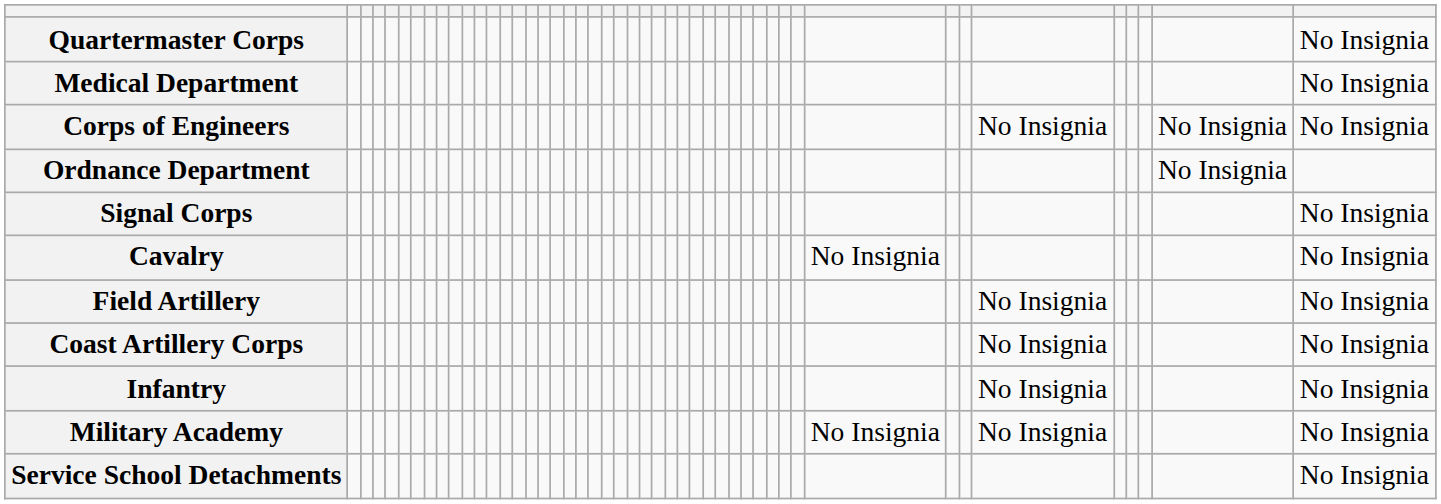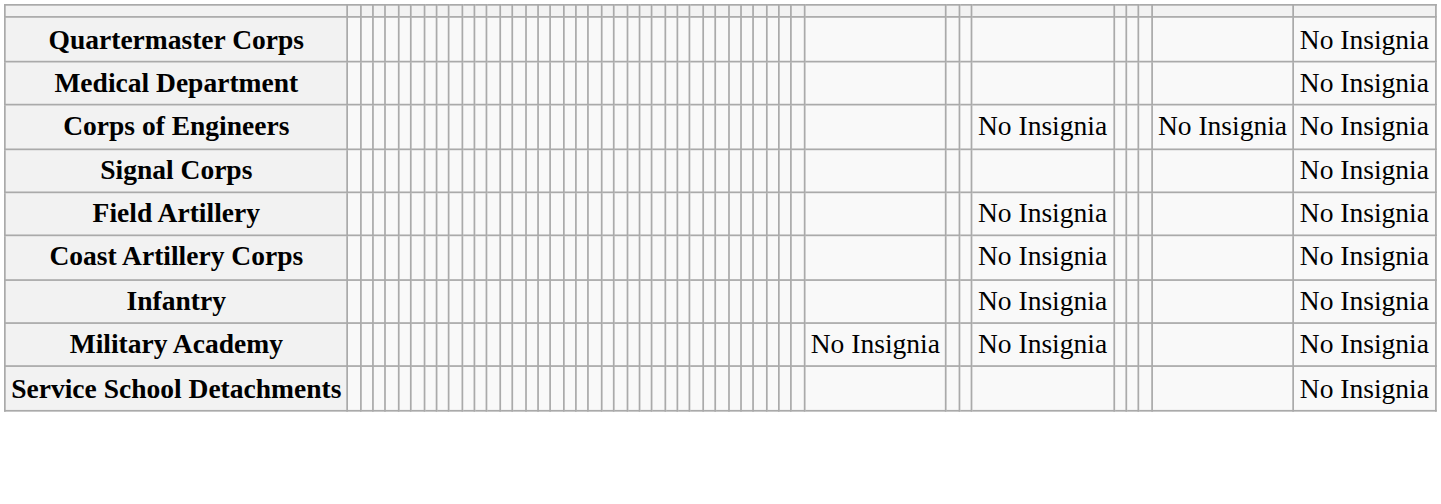 <table Class="wikitable">
 <tr style="text-align:center;">
 <th></th>
 <th><small></small></th>
 <th><small></small></th>
 <th><small></small></th>
 <th><small></small></th>
 <th><small></small></th>
 <th><small></small></th>
 <th><small></small></th>
 <th><small></small></th>
 <th><small></small></th>
 <th><small></small></th>
 <th><small></small></th>
 <th><small></small></th>
 <th><small></small></th>
 <th><small></small></th>
 <th><small></small></th>
 <th><small></small></th>
 <th><small></small></th>
 <th><small></small></th>
 <th><small></small></th>
 <th><small></small></th>
 <th><small></small></th>
 <th><small></small></th>
 <th><small></small></th>
 <th><small></small></th>
 <th><small></small></th>
 <th><small></small></th>
 <th><small></small></th>
 <th><small></small></th>
 <th><small></small></th>
 <th><small></small></th>
 <th><small></small></th>
 <th><small></small></th>
 <th><small></small></th>
 <th><small></small></th>
 <th><small></small></th>
 <th><small></small></th>
 <th><small></small></th>
 <th><small></small></th>
 <th><small></small></th>
 <th><small></small></th>
 <th><small></small></th>
 <th><small></small></th>
 <th><small></small></th>
 <th><small></small></th>
 <th><small></small></th>
 </tr>
 <tr>
 <th>Quartermaster Corps</th>
 <td></td>
 <td></td>
 <td></td>
 <td></td>
 <td></td>
 <td></td>
 <td></td>
 <td></td>
 <td></td>
 <td></td>
 <td></td>
 <td></td>
 <td></td>
 <td></td>
 <td></td>
 <td></td>
 <td></td>
 <td></td>
 <td></td>
 <td></td>
 <td></td>
 <td></td>
 <td></td>
 <td></td>
 <td></td>
 <td></td>
 <td></td>
 <td></td>
 <td></td>
 <td></td>
 <td></td>
 <td></td>
 <td></td>
 <td></td>
 <td></td>
 <td></td>
 <td></td>
 <td></td>
 <td></td>
 <td></td>
 <td></td>
 <td></td>
 <td></td>
 <td></td>
 <td>No Insignia</td>
 </tr>
 <tr>
 <th>Medical Department</th>
 <td></td>
 <td></td>
 <td></td>
 <td></td>
 <td></td>
 <td></td>
 <td></td>
 <td></td>
 <td></td>
 <td></td>
 <td></td>
 <td></td>
 <td></td>
 <td></td>
 <td></td>
 <td></td>
 <td></td>
 <td></td>
 <td></td>
 <td></td>
 <td></td>
 <td></td>
 <td></td>
 <td></td>
 <td></td>
 <td></td>
 <td></td>
 <td></td>
 <td></td>
 <td></td>
 <td></td>
 <td></td>
 <td></td>
 <td></td>
 <td></td>
 <td></td>
 <td></td>
 <td></td>
 <td></td>
 <td></td>
 <td></td>
 <td></td>
 <td></td>
 <td></td>
 <td>No Insignia</td>
 </tr>
 <tr>
 <th>Corps of Engineers</th>
 <td></td>
 <td></td>
 <td></td>
 <td></td>
 <td></td>
 <td></td>
 <td></td>
 <td></td>
 <td></td>
 <td></td>
 <td></td>
 <td></td>
 <td></td>
 <td></td>
 <td></td>
 <td></td>
 <td></td>
 <td></td>
 <td></td>
 <td></td>
 <td></td>
 <td></td>
 <td></td>
 <td></td>
 <td></td>
 <td></td>
 <td></td>
 <td></td>
 <td></td>
 <td></td>
 <td></td>
 <td></td>
 <td></td>
 <td></td>
 <td></td>
 <td></td>
 <td></td>
 <td></td>
 <td></td>
 <td>No Insignia</td>
 <td></td>
 <td></td>
 <td></td>
 <td>No Insignia</td>
 <td>No Insignia</td>
 </tr>
 <tr>
-<th>Ordnance Department</th>
-<td></td>
-<td></td>
-<td></td>
-<td></td>
-<td></td>
-<td></td>
-<td></td>
-<td></td>
-<td></td>
-<td></td>
-<td></td>
-<td></td>
-<td></td>
-<td></td>
-<td></td>
-<td></td>
-<td></td>
-<td></td>
-<td></td>
-<td></td>
-<td></td>
-<td></td>
-<td></td>
-<td></td>
-<td></td>
-<td></td>
-<td></td>
-<td></td>
-<td></td>
-<td></td>
-<td></td>
-<td></td>
-<td></td>
-<td></td>
-<td></td>
-<td></td>
-<td></td>
-<td></td>
-<td></td>
-<td></td>
-<td></td>
-<td></td>
-<td></td>
-<td>No Insignia</td>
-<td></td>
-</tr>
-<tr>
 <th>Signal Corps</th>
 <td></td>
 <td></td>
 <td></td>
 <td></td>
 <td></td>
 <td></td>
 <td></td>
 <td></td>
 <td></td>
 <td></td>
 <td></td>
 <td></td>
 <td></td>
 <td></td>
 <td></td>
 <td></td>
 <td></td>
 <td></td>
 <td></td>
 <td></td>
 <td></td>
 <td></td>
 <td></td>
 <td></td>
 <td></td>
 <td></td>
 <td></td>
 <td></td>
 <td></td>
 <td></td>
 <td></td>
 <td></td>
 <td></td>
 <td></td>
 <td></td>
 <td></td>
 <td></td>
-<td></td>
-<td></td>
-<td></td>
-<td></td>
-<td></td>
-<td></td>
-<td></td>
-<td>No Insignia</td>
-</tr>
-<tr>
-<th>Cavalry</th>
-<td></td>
-<td></td>
-<td></td>
-<td></td>
-<td></td>
-<td></td>
-<td></td>
-<td></td>
-<td></td>
-<td></td>
-<td></td>
-<td></td>
-<td></td>
-<td></td>
-<td></td>
-<td></td>
-<td></td>
-<td></td>
-<td></td>
-<td></td>
-<td></td>
-<td></td>
-<td></td>
-<td></td>
-<td></td>
-<td></td>
-<td></td>
-<td></td>
-<td></td>
-<td></td>
-<td></td>
-<td></td>
-<td></td>
-<td></td>
-<td></td>
-<td></td>
-<td>No Insignia</td>
 <td></td>
 <td></td>
 <td></td>
 <td></td>
 <td></td>
 <td></td>
 <td></td>
 <td>No Insignia</td>
 </tr>
 <tr>
 <th>Field Artillery</th>
 <td></td>
 <td></td>
 <td></td>
 <td></td>
 <td></td>
 <td></td>
 <td></td>
 <td></td>
 <td></td>
 <td></td>
 <td></td>
 <td></td>
 <td></td>
 <td></td>
 <td></td>
 <td></td>
 <td></td>
 <td></td>
 <td></td>
 <td></td>
 <td></td>
 <td></td>
 <td></td>
 <td></td>
 <td></td>
 <td></td>
 <td></td>
 <td></td>
 <td></td>
 <td></td>
 <td></td>
 <td></td>
 <td></td>
 <td></td>
 <td></td>
 <td></td>
 <td></td>
 <td></td>
 <td></td>
 <td>No Insignia</td>
 <td></td>
 <td></td>
 <td></td>
 <td></td>
 <td>No Insignia</td>
 </tr>
 <tr>
 <th>Coast Artillery Corps</th>
 <td></td>
 <td></td>
 <td></td>
 <td></td>
 <td></td>
 <td></td>
 <td></td>
 <td></td>
 <td></td>
 <td></td>
 <td></td>
 <td></td>
 <td></td>
 <td></td>
 <td></td>
 <td></td>
 <td></td>
 <td></td>
 <td></td>
 <td></td>
 <td></td>
 <td></td>
 <td></td>
 <td></td>
 <td></td>
 <td></td>
 <td></td>
 <td></td>
 <td></td>
 <td></td>
 <td></td>
 <td></td>
 <td></td>
 <td></td>
 <td></td>
 <td></td>
 <td></td>
 <td></td>
 <td></td>
 <td>No Insignia</td>
 <td></td>
 <td></td>
 <td></td>
 <td></td>
 <td>No Insignia</td>
 </tr>
 <tr>
 <th>Infantry</th>
 <td></td>
 <td></td>
 <td></td>
 <td></td>
 <td></td>
 <td></td>
 <td></td>
 <td></td>
 <td></td>
 <td></td>
 <td></td>
 <td></td>
 <td></td>
 <td></td>
 <td></td>
 <td></td>
 <td></td>
 <td></td>
 <td></td>
 <td></td>
 <td></td>
 <td></td>
 <td></td>
 <td></td>
 <td></td>
 <td></td>
 <td></td>
 <td></td>
 <td></td>
 <td></td>
 <td></td>
 <td></td>
 <td></td>
 <td></td>
 <td></td>
 <td></td>
 <td></td>
 <td></td>
 <td></td>
 <td>No Insignia</td>
 <td></td>
 <td></td>
 <td></td>
 <td></td>
 <td>No Insignia</td>
 </tr>
 <tr>
 <th>Military Academy</th>
 <td></td>
 <td></td>
 <td></td>
 <td></td>
 <td></td>
 <td></td>
 <td></td>
 <td></td>
 <td></td>
 <td></td>
 <td></td>
 <td></td>
 <td></td>
 <td></td>
 <td></td>
 <td></td>
 <td></td>
 <td></td>
 <td></td>
 <td></td>
 <td></td>
 <td></td>
 <td></td>
 <td></td>
 <td></td>
 <td></td>
 <td></td>
 <td></td>
 <td></td>
 <td></td>
 <td></td>
 <td></td>
 <td></td>
 <td></td>
 <td></td>
 <td></td>
 <td>No Insignia</td>
 <td></td>
 <td></td>
 <td>No Insignia</td>
 <td></td>
 <td></td>
 <td></td>
 <td></td>
 <td>No Insignia</td>
 </tr>
 <tr>
 <th>Service School Detachments</th>
 <td></td>
 <td></td>
 <td></td>
 <td></td>
 <td></td>
 <td></td>
 <td></td>
 <td></td>
 <td></td>
 <td></td>
 <td></td>
 <td></td>
 <td></td>
 <td></td>
 <td></td>
 <td></td>
 <td></td>
 <td></td>
 <td></td>
 <td></td>
 <td></td>
 <td></td>
 <td></td>
 <td></td>
 <td></td>
 <td></td>
 <td></td>
 <td></td>
 <td></td>
 <td></td>
 <td></td>
 <td></td>
 <td></td>
 <td></td>
 <td></td>
 <td></td>
 <td></td>
 <td></td>
 <td></td>
 <td></td>
 <td></td>
 <td></td>
 <td></td>
 <td></td>
 <td>No Insignia</td>
 </tr>
 </table>
